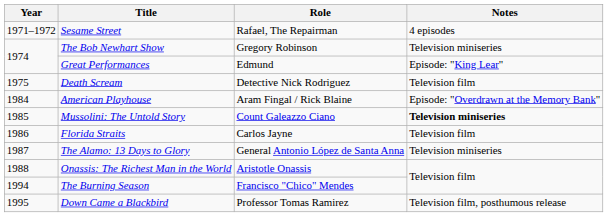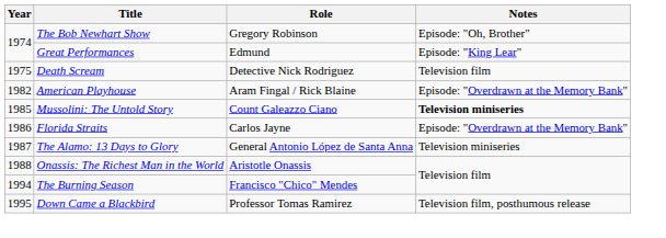 <table class = "wikitable">
 <tr>
 <th>Year</th>
 <th>Title</th>
 <th>Role</th>
 <th>Notes</th>
 </tr>
 <tr>
-<td>1971–1972</td>
-<td><em><a href='#'>Sesame Street</a></em></td>
-<td>Rafael, The Repairman</td>
-<td>4 episodes</td>
-</tr>
-<tr>
 <td rowspan=2>1974</td>
 <td><em><a href='#'>The Bob Newhart Show</a></em></td>
 <td>Gregory Robinson</td>
-<td>Television miniseries</td>
+<td>Episode: "Oh, Brother"</td>
 </tr>
 <tr>
 <td><em><a href='#'>Great Performances</a></em></td>
 <td>Edmund</td>
 <td>Episode: "<a href='#'>King Lear</a>"</td>
 </tr>
 <tr>
 <td>1975</td>
 <td><em><a href='#'>Death Scream</a></em></td>
 <td>Detective Nick Rodriguez</td>
 <td>Television film</td>
 </tr>
 <tr>
-<td>1984</td>
+<td>1982</td>
 <td><em><a href='#'>American Playhouse</a></em></td>
 <td>Aram Fingal / Rick Blaine</td>
 <td>Episode: "<a href='#'>Overdrawn at the Memory Bank</a>"</td>
 </tr>
 <tr>
 <td>1985</td>
 <td><em><a href='#'>Mussolini: The Untold Story</a></em></td>
 <td><a href='#'>Count Galeazzo Ciano</a></td>
 <td><strong>Television miniseries</strong></td>
 </tr>
 <tr>
 <td>1986</td>
 <td><em><a href='#'>Florida Straits</a></em></td>
 <td>Carlos Jayne</td>
-<td>Television film</td>
+<td>Episode: "<a href='#'>Overdrawn at the Memory Bank</a>"</td>
 </tr>
 <tr>
 <td>1987</td>
 <td><em><a href='#'>The Alamo: 13 Days to Glory</a></em></td>
 <td>General <a href='#'>Antonio López de Santa Anna</a></td>
 <td>Television miniseries</td>
 </tr>
 <tr>
 <td>1988</td>
 <td><em><a href='#'>Onassis: The Richest Man in the World</a></em></td>
 <td><a href='#'>Aristotle Onassis</a></td>
 <td rowspan="2">Television film</td>
 </tr>
 <tr>
 <td>1994</td>
 <td><em><a href='#'>The Burning Season</a></em></td>
 <td><a href='#'>Francisco "Chico" Mendes</a></td>
 </tr>
 <tr>
 <td>1995</td>
 <td><em><a href='#'>Down Came a Blackbird</a></em></td>
 <td>Professor Tomas Ramirez</td>
 <td>Television film, posthumous release</td>
 </tr>
 </table>
